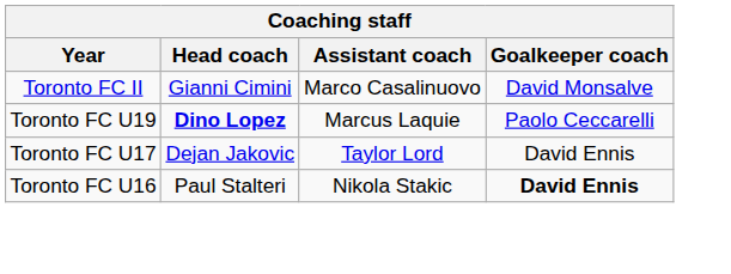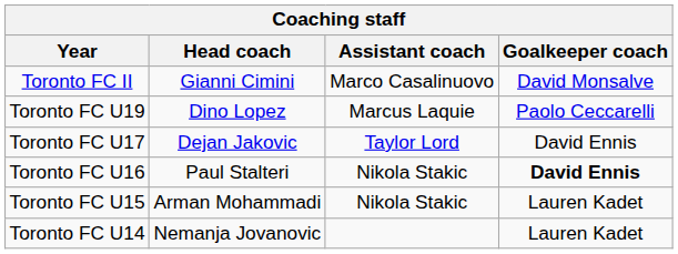 <table class="wikitable" style="text-align: center;">
 <tr>
 <th colspan="4">Coaching staff</th>
 </tr>
 <tr>
 <th>Year</th>
 <th>Head coach</th>
 <th>Assistant coach</th>
 <th>Goalkeeper coach</th>
 </tr>
 <tr>
 <td><a href='#'>Toronto FC II</a></td>
 <td> <a href='#'>Gianni Cimini</a></td>
 <td> Marco Casalinuovo</td>
 <td> <a href='#'>David Monsalve</a></td>
 </tr>
 <tr>
 <td>Toronto FC U19</td>
-<td><strong> <a href='#'>Dino Lopez</a></strong></td>
+<td> <a href='#'>Dino Lopez</a></td>
 <td> Marcus Laquie</td>
 <td> <a href='#'>Paolo Ceccarelli</a></td>
 </tr>
 <tr>
 <td>Toronto FC U17</td>
 <td> <a href='#'>Dejan Jakovic</a></td>
 <td> <a href='#'>Taylor Lord</a></td>
 <td> David Ennis</td>
 </tr>
 <tr>
 <td>Toronto FC U16</td>
 <td> Paul Stalteri</td>
 <td> Nikola Stakic</td>
 <td><strong> David Ennis</strong></td>
 </tr>
+<tr>
+<td>Toronto FC U15</td>
+<td> Arman Mohammadi</td>
+<td> Nikola Stakic</td>
+<td> Lauren Kadet</td>
+</tr>
+<tr>
+<td>Toronto FC U14</td>
+<td> Nemanja Jovanovic</td>
+<td></td>
+<td> Lauren Kadet</td>
+</tr>
 </table>
